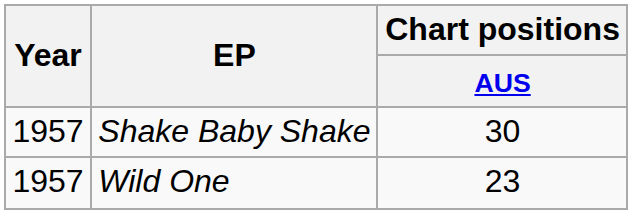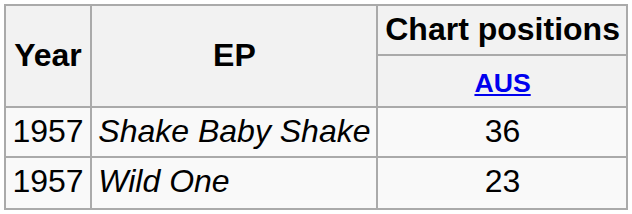 <table class="wikitable">
 <tr>
 <th rowspan="2">Year</th>
 <th rowspan="2">EP</th>
 <th>Chart positions</th>
 </tr>
 <tr>
 <th><small><a href='#'>AUS</a></small></th>
 </tr>
 <tr>
 <td>1957</td>
 <td><em>Shake Baby Shake</em></td>
-<td style="text-align:center;">30</td>
+<td style="text-align:center;">36</td>
 </tr>
 <tr>
 <td>1957</td>
 <td><em>Wild One</em></td>
 <td style="text-align:center;">23</td>
 </tr>
 </table>
